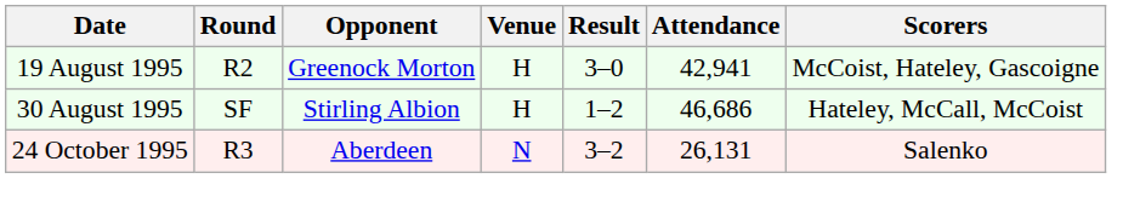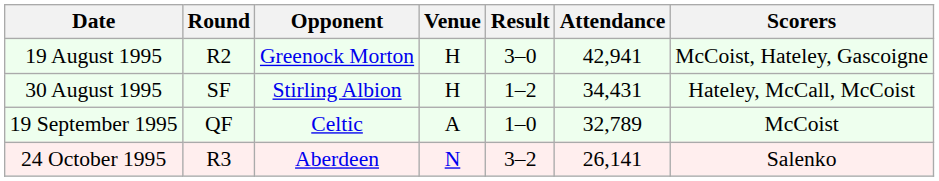 <table class="wikitable sortable" style="font-size:100%; text-align:center">
 <tr>
 <th>Date</th>
 <th>Round</th>
 <th>Opponent</th>
 <th>Venue</th>
 <th>Result</th>
 <th>Attendance</th>
 <th>Scorers</th>
 </tr>
 <tr bgcolor = "#EEFFEE">
 <td>19 August 1995</td>
 <td>R2</td>
 <td><a href='#'>Greenock Morton</a></td>
 <td>H</td>
 <td>3–0</td>
 <td>42,941</td>
 <td>McCoist, Hateley, Gascoigne</td>
 </tr>
 <tr bgcolor = "#EEFFEE">
 <td>30 August 1995</td>
 <td>SF</td>
 <td><a href='#'>Stirling Albion</a></td>
 <td>H</td>
 <td>1–2</td>
-<td>46,686</td>
+<td>34,431</td>
 <td>Hateley, McCall, McCoist</td>
+</tr>
+<tr bgcolor = "#EEFFEE">
+<td>19 September 1995</td>
+<td>QF</td>
+<td><a href='#'>Celtic</a></td>
+<td>A</td>
+<td>1–0</td>
+<td>32,789</td>
+<td>McCoist</td>
 </tr>
 <tr bgcolor = "#FFEEEE">
 <td>24 October 1995</td>
 <td>R3</td>
 <td><a href='#'>Aberdeen</a></td>
 <td><a href='#'>N</a></td>
 <td>3–2</td>
-<td>26,131</td>
+<td>26,141</td>
 <td>Salenko</td>
 </tr>
 </table>
